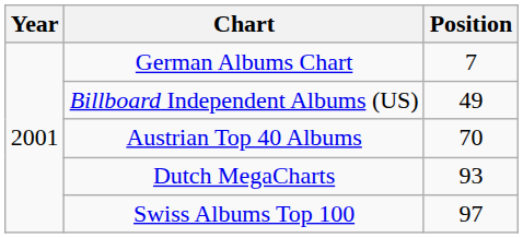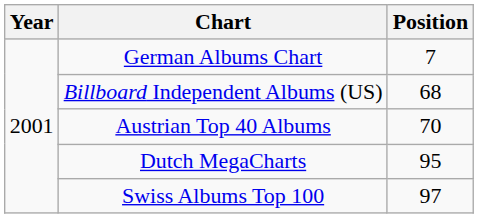 <table class="wikitable">
 <tr>
 <th>Year</th>
 <th>Chart</th>
 <th>Position</th>
 </tr>
 <tr>
 <td align="center" rowspan="5">2001</td>
 <td align="center"><a href='#'>German Albums Chart</a></td>
 <td align="center">7</td>
 </tr>
 <tr>
 <td align="center"><a href='#'><em>Billboard</em> Independent Albums</a> (US)</td>
-<td align="center">49</td>
+<td align="center">68</td>
 </tr>
 <tr>
 <td align="center"><a href='#'>Austrian Top 40 Albums</a></td>
 <td align="center">70</td>
 </tr>
 <tr>
 <td align="center"><a href='#'>Dutch MegaCharts</a></td>
-<td align="center">93</td>
+<td align="center">95</td>
 </tr>
 <tr>
 <td align="center"><a href='#'>Swiss Albums Top 100</a></td>
 <td align="center">97</td>
 </tr>
 </table>
